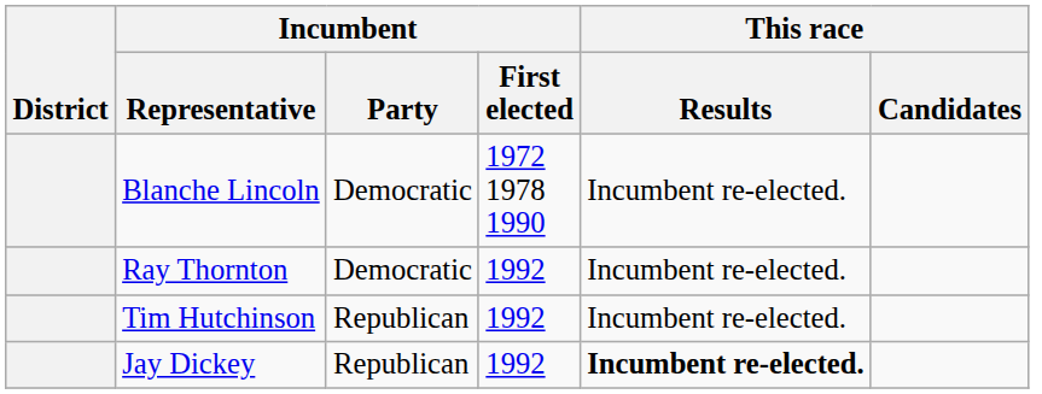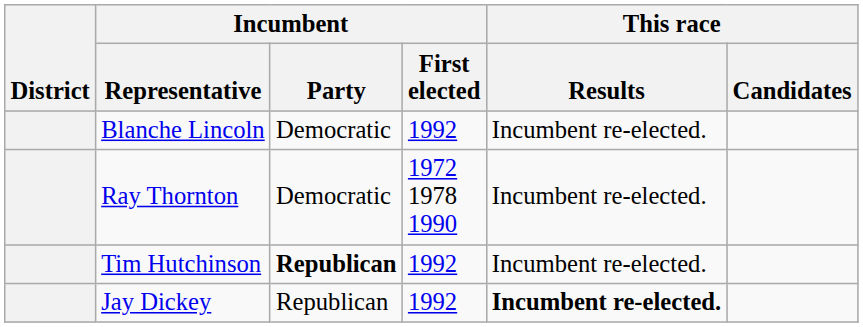 <table class=wikitable>
 <tr valign=bottom>
 <th rowspan=2>District</th>
 <th colspan=3>Incumbent</th>
 <th colspan=2>This race</th>
 </tr>
 <tr valign=bottom>
 <th>Representative</th>
 <th>Party</th>
 <th>First<br>elected</th>
 <th>Results</th>
 <th>Candidates</th>
 </tr>
 <tr>
 <th></th>
 <td><a href='#'>Blanche Lincoln</a></td>
 <td>Democratic</td>
-<td><a href='#'>1972</a><br>1978 <br><a href='#'>1990</a></td>
+<td><a href='#'>1992</a></td>
 <td>Incumbent re-elected.</td>
 <td nowrap></td>
 </tr>
 <tr>
 <th></th>
 <td><a href='#'>Ray Thornton</a></td>
 <td>Democratic</td>
-<td><a href='#'>1992</a></td>
+<td><a href='#'>1972</a><br>1978 <br><a href='#'>1990</a></td>
 <td>Incumbent re-elected.</td>
 <td nowrap></td>
 </tr>
 <tr>
 <th></th>
 <td><a href='#'>Tim Hutchinson</a></td>
-<td>Republican</td>
+<td><strong>Republican</strong></td>
 <td><a href='#'>1992</a></td>
 <td>Incumbent re-elected.</td>
 <td nowrap></td>
 </tr>
 <tr>
 <th></th>
 <td><a href='#'>Jay Dickey</a></td>
 <td>Republican</td>
 <td><a href='#'>1992</a></td>
 <td><strong>Incumbent re-elected.</strong></td>
 <td nowrap></td>
 </tr>
 </table>
